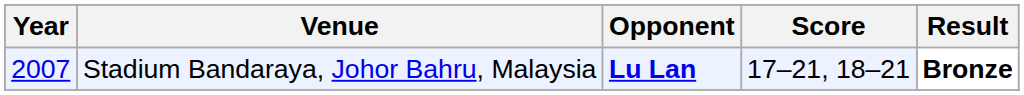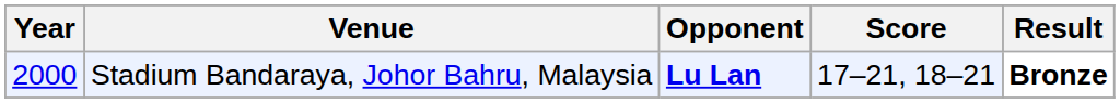 <table class="sortable wikitable" style="font-size: 90%;">
 <tr>
 <th>Year</th>
 <th>Venue</th>
 <th>Opponent</th>
 <th>Score</th>
 <th>Result</th>
 </tr>
 <tr style="background:#ECF2FF">
-<td align="center"><a href='#'>2007</a></td>
+<td align="center"><a href='#'>2000</a></td>
 <td align="left">Stadium Bandaraya, <a href='#'>Johor Bahru</a>, Malaysia</td>
 <td align="left"><strong> <a href='#'>Lu Lan</a></strong></td>
 <td align="left">17–21, 18–21</td>
 <td style="text-align:left; background:white"> <strong>Bronze</strong></td>
 </tr>
 </table>
